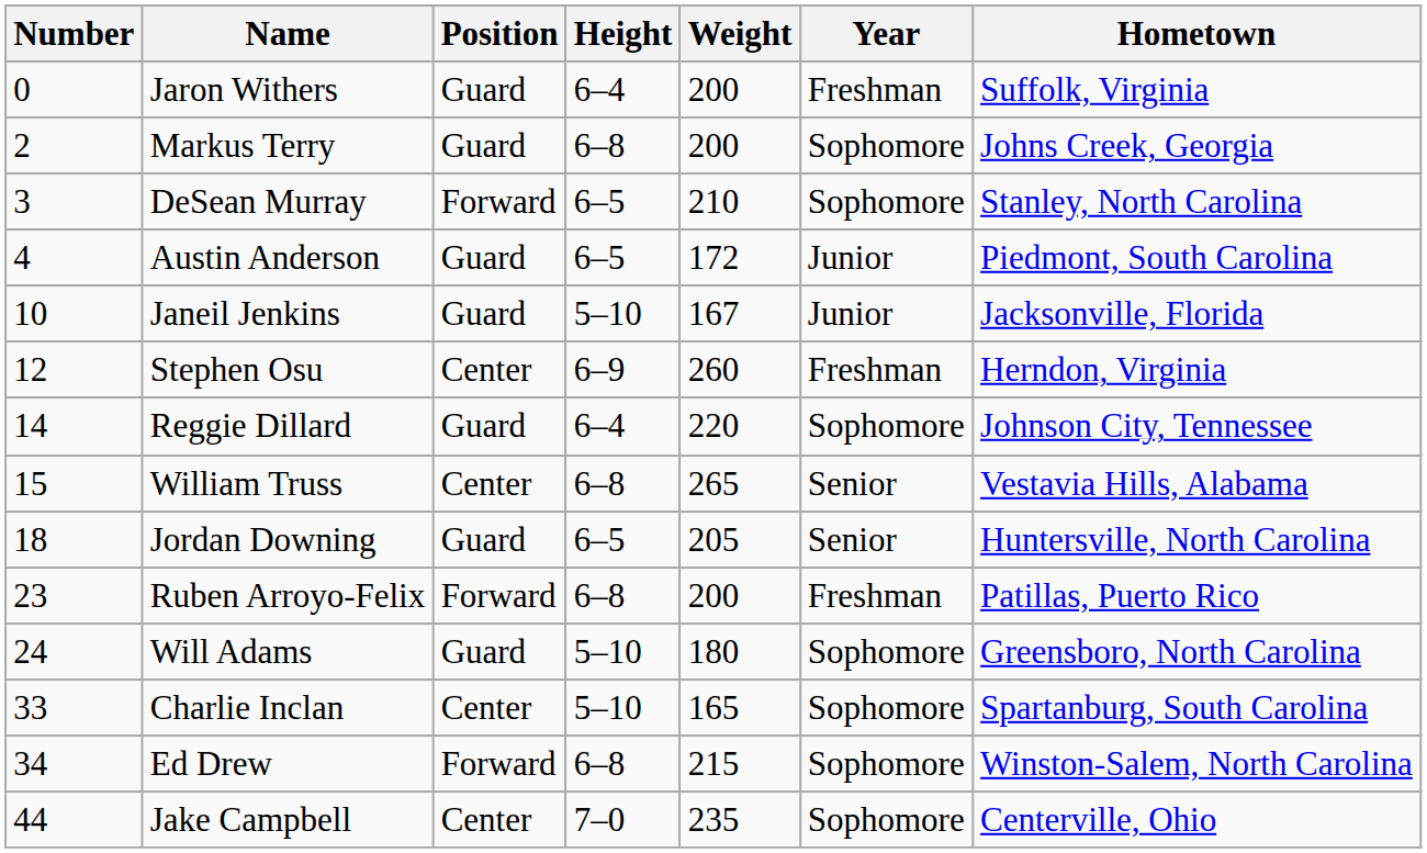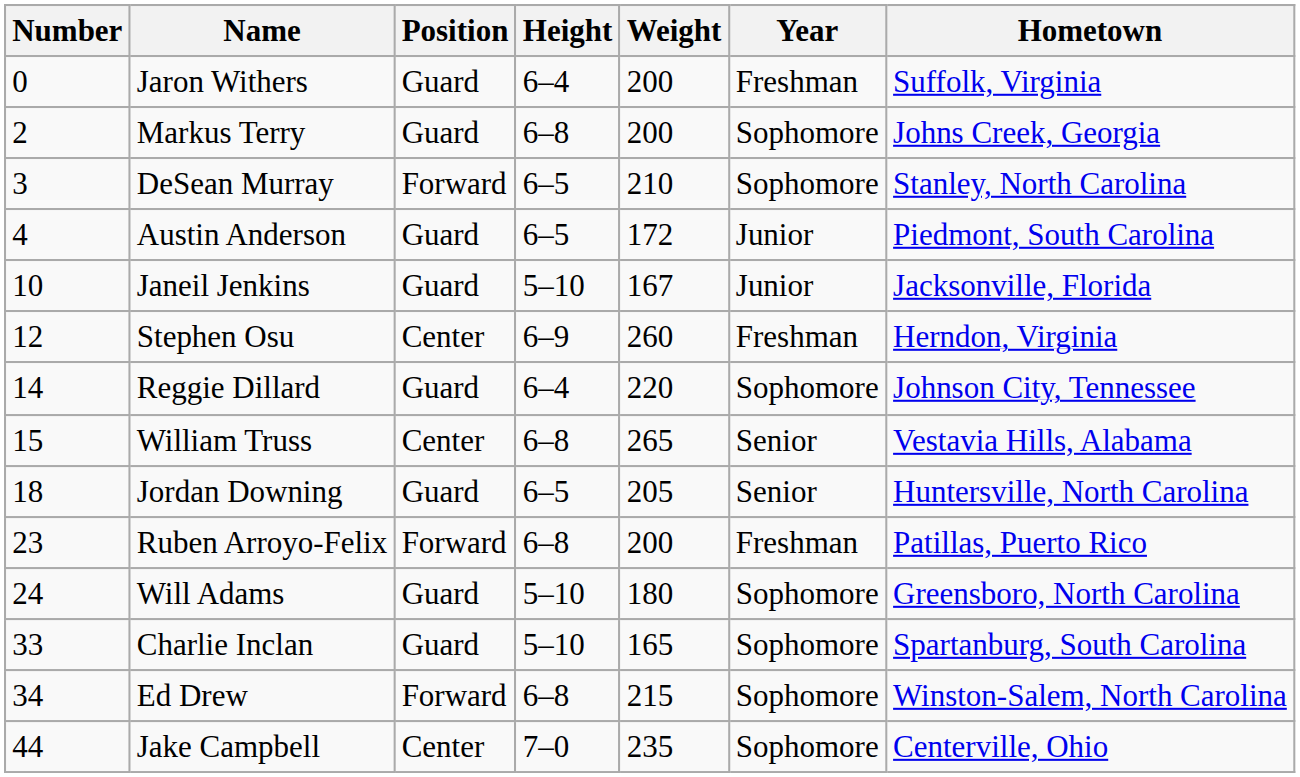 <table class="wikitable sortable" style="font-size: 95%;">
 <tr>
 <th>Number</th>
 <th>Name</th>
 <th>Position</th>
 <th>Height</th>
 <th>Weight</th>
 <th>Year</th>
 <th>Hometown</th>
 </tr>
 <tr>
 <td>0</td>
 <td>Jaron Withers</td>
 <td>Guard</td>
 <td>6–4</td>
 <td>200</td>
 <td>Freshman</td>
 <td><a href='#'>Suffolk, Virginia</a></td>
 </tr>
 <tr>
 <td>2</td>
 <td>Markus Terry</td>
 <td>Guard</td>
 <td>6–8</td>
 <td>200</td>
 <td>Sophomore</td>
 <td><a href='#'>Johns Creek, Georgia</a></td>
 </tr>
 <tr>
 <td>3</td>
 <td>DeSean Murray</td>
 <td>Forward</td>
 <td>6–5</td>
 <td>210</td>
 <td>Sophomore</td>
 <td><a href='#'>Stanley, North Carolina</a></td>
 </tr>
 <tr>
 <td>4</td>
 <td>Austin Anderson</td>
 <td>Guard</td>
 <td>6–5</td>
 <td>172</td>
 <td>Junior</td>
 <td><a href='#'>Piedmont, South Carolina</a></td>
 </tr>
 <tr>
 <td>10</td>
 <td>Janeil Jenkins</td>
 <td>Guard</td>
 <td>5–10</td>
 <td>167</td>
 <td>Junior</td>
 <td><a href='#'>Jacksonville, Florida</a></td>
 </tr>
 <tr>
 <td>12</td>
 <td>Stephen Osu</td>
 <td>Center</td>
 <td>6–9</td>
 <td>260</td>
 <td>Freshman</td>
 <td><a href='#'>Herndon, Virginia</a></td>
 </tr>
 <tr>
 <td>14</td>
 <td>Reggie Dillard</td>
 <td>Guard</td>
 <td>6–4</td>
 <td>220</td>
 <td>Sophomore</td>
 <td><a href='#'>Johnson City, Tennessee</a></td>
 </tr>
 <tr>
 <td>15</td>
 <td>William Truss</td>
 <td>Center</td>
 <td>6–8</td>
 <td>265</td>
 <td>Senior</td>
 <td><a href='#'>Vestavia Hills, Alabama</a></td>
 </tr>
 <tr>
 <td>18</td>
 <td>Jordan Downing</td>
 <td>Guard</td>
 <td>6–5</td>
 <td>205</td>
 <td>Senior</td>
 <td><a href='#'>Huntersville, North Carolina</a></td>
 </tr>
 <tr>
 <td>23</td>
 <td>Ruben Arroyo-Felix</td>
 <td>Forward</td>
 <td>6–8</td>
 <td>200</td>
 <td>Freshman</td>
 <td><a href='#'>Patillas, Puerto Rico</a></td>
 </tr>
 <tr>
 <td>24</td>
 <td>Will Adams</td>
 <td>Guard</td>
 <td>5–10</td>
 <td>180</td>
 <td>Sophomore</td>
 <td><a href='#'>Greensboro, North Carolina</a></td>
 </tr>
 <tr>
 <td>33</td>
 <td>Charlie Inclan</td>
-<td>Center</td>
+<td>Guard</td>
 <td>5–10</td>
 <td>165</td>
 <td>Sophomore</td>
 <td><a href='#'>Spartanburg, South Carolina</a></td>
 </tr>
 <tr>
 <td>34</td>
 <td>Ed Drew</td>
 <td>Forward</td>
 <td>6–8</td>
 <td>215</td>
 <td>Sophomore</td>
 <td><a href='#'>Winston-Salem, North Carolina</a></td>
 </tr>
 <tr>
 <td>44</td>
 <td>Jake Campbell</td>
 <td>Center</td>
 <td>7–0</td>
 <td>235</td>
 <td>Sophomore</td>
 <td><a href='#'>Centerville, Ohio</a></td>
 </tr>
 </table>
